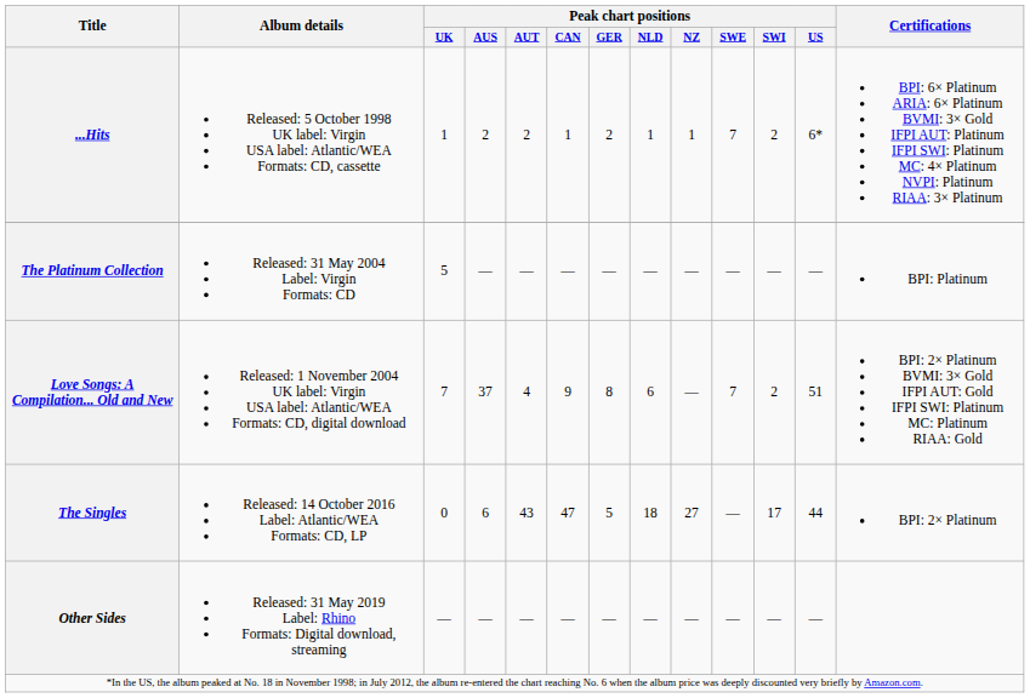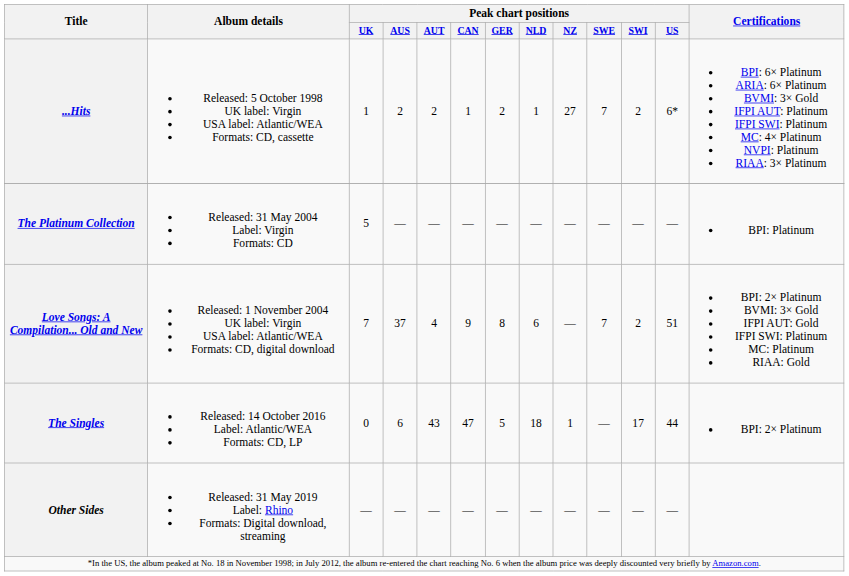 <table class="wikitable plainrowheaders" style="text-align:center;" border="1">
 <tr>
 <th scope="col" rowspan="2" style="width:12em;">Title</th>
 <th scope="col" rowspan="2" style="width:17em;">Album details</th>
 <th scope="col" colspan="10">Peak chart positions</th>
 <th scope="col" rowspan="2" style="width:13em;"><a href='#'>Certifications</a></th>
 </tr>
 <tr>
 <th scope="col" style="width:3em;font-size:85%;"><a href='#'>UK</a><br></th>
 <th scope="col" style="width:3em;font-size:85%;"><a href='#'>AUS</a><br></th>
 <th scope="col" style="width:3em;font-size:85%;"><a href='#'>AUT</a><br></th>
 <th scope="col" style="width:3em;font-size:85%;"><a href='#'>CAN</a><br></th>
 <th scope="col" style="width:3em;font-size:85%;"><a href='#'>GER</a><br></th>
 <th scope="col" style="width:3em;font-size:85%;"><a href='#'>NLD</a><br></th>
 <th scope="col" style="width:3em;font-size:85%;"><a href='#'>NZ</a><br></th>
 <th scope="col" style="width:3em;font-size:85%;"><a href='#'>SWE</a><br></th>
 <th scope="col" style="width:3em;font-size:85%;"><a href='#'>SWI</a><br></th>
 <th scope="col" style="width:3em;font-size:85%;"><a href='#'>US</a><br></th>
 </tr>
 <tr>
 <th scope="row"><em><a href='#'>...Hits</a></em></th>
 <td><br><ul><li>Released: 5 October 1998</li><li>UK label: Virgin</li><li>USA label: Atlantic/WEA</li><li>Formats: CD, cassette</li></ul></td>
 <td>1</td>
 <td>2</td>
 <td>2</td>
 <td>1</td>
 <td>2</td>
 <td>1</td>
-<td>1</td>
+<td>27</td>
 <td>7</td>
 <td>2</td>
 <td>6*</td>
 <td><br><ul><li><a href='#'>BPI</a>: 6× Platinum</li><li><a href='#'>ARIA</a>: 6× Platinum</li><li><a href='#'>BVMI</a>: 3× Gold</li><li><a href='#'>IFPI AUT</a>: Platinum</li><li><a href='#'>IFPI SWI</a>: Platinum</li><li><a href='#'>MC</a>: 4× Platinum</li><li><a href='#'>NVPI</a>: Platinum</li><li><a href='#'>RIAA</a>: 3× Platinum</li></ul></td>
 </tr>
 <tr>
 </tr>
 <tr>
 <th scope="row"><em><a href='#'>The Platinum Collection</a></em></th>
 <td><br><ul><li>Released: 31 May 2004</li><li>Label: Virgin</li><li>Formats: CD</li></ul></td>
 <td>5</td>
 <td>—</td>
 <td>—</td>
 <td>—</td>
 <td>—</td>
 <td>—</td>
 <td>—</td>
 <td>—</td>
 <td>—</td>
 <td>—</td>
 <td><br><ul><li>BPI: Platinum</li></ul></td>
 </tr>
 <tr>
 <th scope="row"><em><a href='#'>Love Songs: A Compilation... Old and New</a></em></th>
 <td><br><ul><li>Released: 1 November 2004</li><li>UK label: Virgin</li><li>USA label: Atlantic/WEA</li><li>Formats: CD, digital download</li></ul></td>
 <td>7</td>
 <td>37</td>
 <td>4</td>
 <td>9</td>
 <td>8</td>
 <td>6</td>
 <td>—</td>
 <td>7</td>
 <td>2</td>
 <td>51</td>
 <td><br><ul><li>BPI: 2× Platinum</li><li>BVMI: 3× Gold</li><li>IFPI AUT: Gold</li><li>IFPI SWI: Platinum</li><li>MC: Platinum</li><li>RIAA: Gold</li></ul></td>
 </tr>
 <tr>
 <th scope="row"><em><a href='#'>The Singles</a></em></th>
 <td><br><ul><li>Released: 14 October 2016</li><li>Label: Atlantic/WEA</li><li>Formats: CD, LP</li></ul></td>
 <td>0</td>
 <td>6</td>
 <td>43</td>
 <td>47<br></td>
 <td>5</td>
 <td>18</td>
-<td>27</td>
+<td>1</td>
 <td>—</td>
 <td>17</td>
 <td>44</td>
 <td><br><ul><li>BPI: 2× Platinum</li></ul></td>
 </tr>
 <tr>
 <th scope="row"><em>Other Sides</em></th>
 <td><br><ul><li>Released: 31 May 2019</li><li>Label: <a href='#'>Rhino</a></li><li>Formats: Digital download, streaming</li></ul></td>
 <td>—</td>
 <td>—</td>
 <td>—</td>
 <td>—</td>
 <td>—</td>
 <td>—</td>
 <td>—</td>
 <td>—</td>
 <td>—</td>
 <td>—</td>
 <td></td>
 </tr>
 <tr>
 <td colspan="15" style="font-size:9pt">*In the US, the album peaked at No. 18 in November 1998; in July 2012, the album re-entered the chart reaching No. 6 when the album price was deeply discounted very briefly by <a href='#'>Amazon.com</a>.</td>
 </tr>
 </table>
